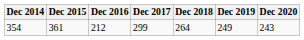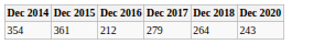 <table class="wikitable">
 <tr>
 <th>Dec 2014</th>
 <th>Dec 2015</th>
 <th>Dec 2016</th>
 <th>Dec 2017</th>
 <th>Dec 2018</th>
-<th>Dec 2019</th>
 <th>Dec 2020</th>
 </tr>
 <tr>
 <td>354</td>
 <td>361</td>
 <td>212</td>
-<td>299</td>
+<td>279</td>
 <td>264</td>
-<td>249</td>
 <td>243</td>
 </tr>
 </table>
